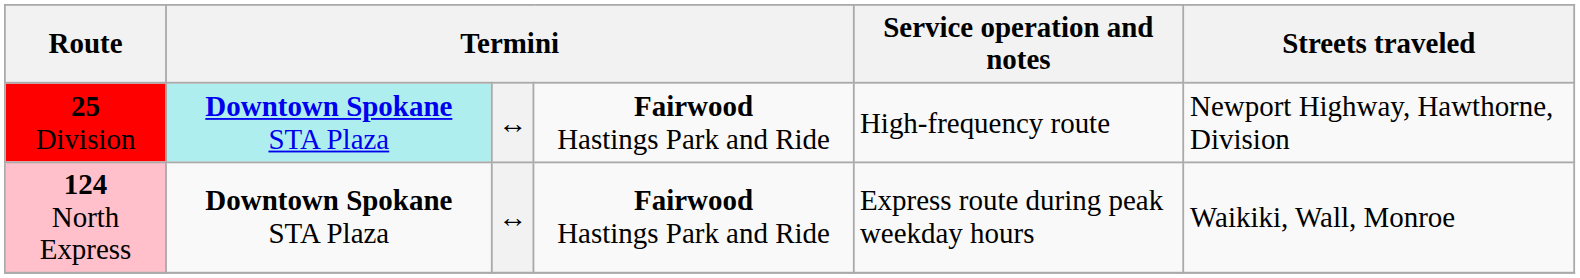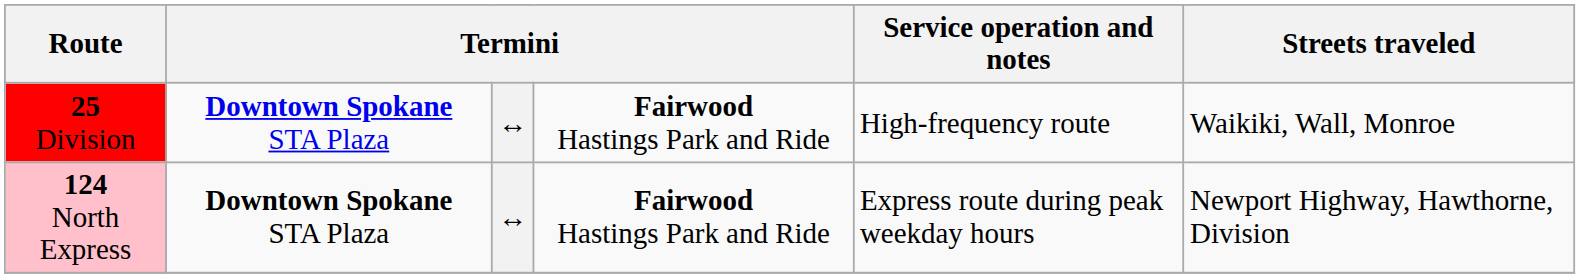 <table class=wikitable style="font-size: 100%">
 <tr>
 <th width="100px">Route</th>
 <th colspan=3>Termini</th>
 <th width="250px">Service operation and notes</th>
 <th width="300px">Streets traveled</th>
 </tr>
 <tr>
 <td style="background:red; color:black" align="center" valign=center><div><strong>25</strong><br>Division</div></td>
-<td ! width="240px" align="center" style="background: paleturquoise;"><strong><a href='#'>Downtown Spokane</a></strong><br><a href='#'>STA Plaza</a><br></td>
+<td ! width="240px" align="center"><strong><a href='#'>Downtown Spokane</a></strong><br><a href='#'>STA Plaza</a><br></td>
 <th><span>↔</span></th>
 <td ! width="240px" align="center"><strong>Fairwood</strong><br>Hastings Park and Ride<br></td>
 <td>High-frequency route</td>
-<td>Newport Highway, Hawthorne, Division</td>
+<td>Waikiki, Wall, Monroe</td>
 </tr>
 <tr>
 <td style="background:pink; color:black" align="center" valign=center><div><strong>124</strong><br>North Express</div></td>
 <td ! width="240px" align="center"><strong>Downtown Spokane</strong><br>STA Plaza<br></td>
 <th><span>↔</span></th>
 <td ! width="240px" align="center"><strong>Fairwood</strong><br>Hastings Park and Ride</td>
 <td>Express route during peak weekday hours</td>
-<td>Waikiki, Wall, Monroe</td>
+<td>Newport Highway, Hawthorne, Division</td>
 </tr>
 <tr>
 </tr>
 </table>
